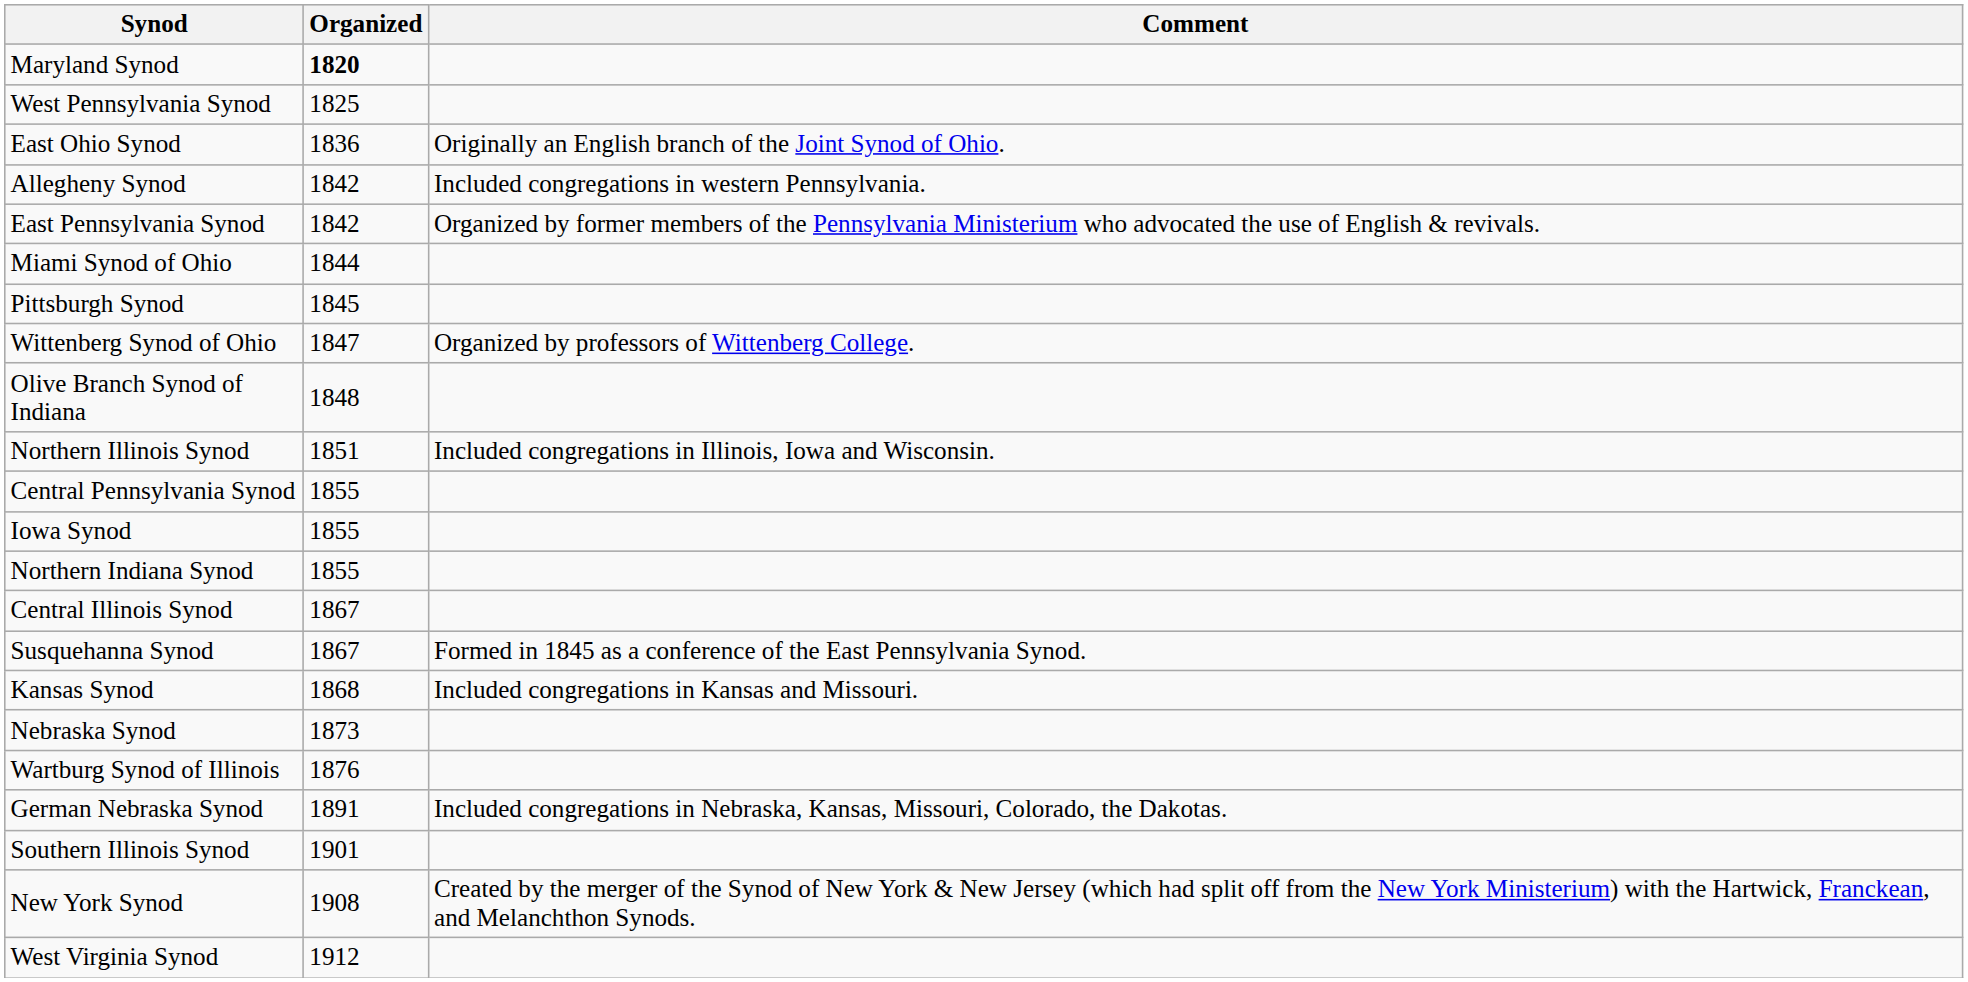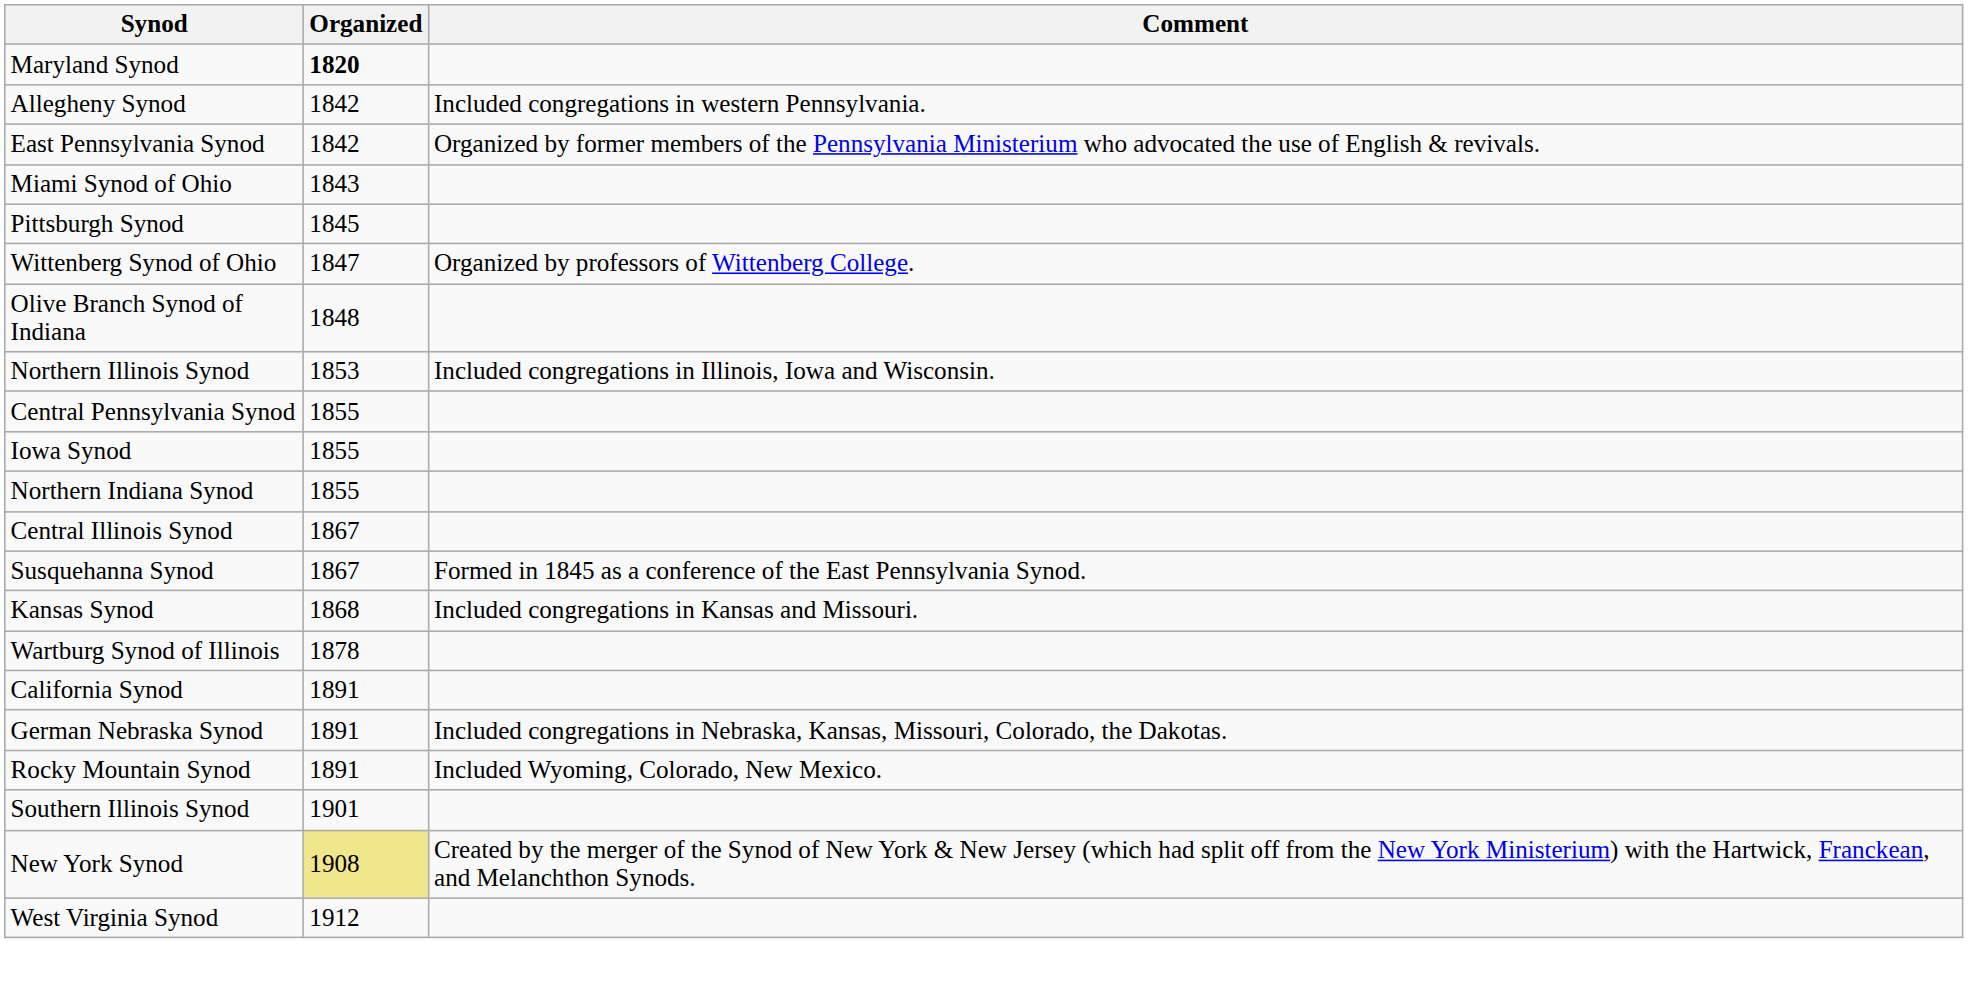 <table class="wikitable">
 <tr>
 <th>Synod</th>
 <th>Organized</th>
 <th>Comment</th>
 </tr>
 <tr>
 <td>Maryland Synod</td>
 <td><strong>1820</strong></td>
 <td></td>
-</tr>
-<tr>
-<td>West Pennsylvania Synod</td>
-<td>1825</td>
-<td></td>
-</tr>
-<tr>
-<td>East Ohio Synod</td>
-<td>1836</td>
-<td>Originally an English branch of the <a href='#'>Joint Synod of Ohio</a>.</td>
 </tr>
 <tr>
 <td>Allegheny Synod</td>
 <td>1842</td>
 <td>Included congregations in western Pennsylvania.</td>
 </tr>
 <tr>
 <td>East Pennsylvania Synod</td>
 <td>1842</td>
 <td>Organized by former members of the <a href='#'>Pennsylvania Ministerium</a> who advocated the use of English & revivals.</td>
 </tr>
 <tr>
 <td>Miami Synod of Ohio</td>
-<td>1844</td>
+<td>1843</td>
 <td></td>
 </tr>
 <tr>
 <td>Pittsburgh Synod</td>
 <td>1845</td>
 <td></td>
 </tr>
 <tr>
 <td>Wittenberg Synod of Ohio</td>
 <td>1847</td>
 <td>Organized by professors of <a href='#'>Wittenberg College</a>.</td>
 </tr>
 <tr>
 <td>Olive Branch Synod of Indiana</td>
 <td>1848</td>
 <td></td>
 </tr>
 <tr>
 <td>Northern Illinois Synod</td>
-<td>1851</td>
+<td>1853</td>
 <td>Included congregations in Illinois, Iowa and Wisconsin.</td>
 </tr>
 <tr>
 <td>Central Pennsylvania Synod</td>
 <td>1855</td>
 <td></td>
 </tr>
 <tr>
 <td>Iowa Synod</td>
 <td>1855</td>
 <td></td>
 </tr>
 <tr>
 <td>Northern Indiana Synod</td>
 <td>1855</td>
 <td></td>
 </tr>
 <tr>
 <td>Central Illinois Synod</td>
 <td>1867</td>
 <td></td>
 </tr>
 <tr>
 <td>Susquehanna Synod</td>
 <td>1867</td>
 <td>Formed in 1845 as a conference of the East Pennsylvania Synod.</td>
 </tr>
 <tr>
 <td>Kansas Synod</td>
 <td>1868</td>
 <td>Included congregations in Kansas and Missouri.</td>
 </tr>
 <tr>
-<td>Nebraska Synod</td>
-<td>1873</td>
+<td>Wartburg Synod of Illinois</td>
+<td>1878</td>
 <td></td>
 </tr>
 <tr>
-<td>Wartburg Synod of Illinois</td>
-<td>1876</td>
+<td>California Synod</td>
+<td>1891</td>
 <td></td>
 </tr>
 <tr>
 <td>German Nebraska Synod</td>
 <td>1891</td>
 <td>Included congregations in Nebraska, Kansas, Missouri, Colorado, the Dakotas.</td>
 </tr>
 <tr>
+<td>Rocky Mountain Synod</td>
+<td>1891</td>
+<td>Included Wyoming, Colorado, New Mexico.</td>
+</tr>
+<tr>
 <td>Southern Illinois Synod</td>
 <td>1901</td>
 <td></td>
 </tr>
 <tr>
 <td>New York Synod</td>
-<td>1908</td>
+<td style="background: khaki;">1908</td>
 <td>Created by the merger of the Synod of New York & New Jersey (which had split off from the <a href='#'>New York Ministerium</a>) with the Hartwick, <a href='#'>Franckean</a>, and Melanchthon Synods.</td>
 </tr>
 <tr>
 <td>West Virginia Synod</td>
 <td>1912</td>
 <td></td>
 </tr>
 </table>
